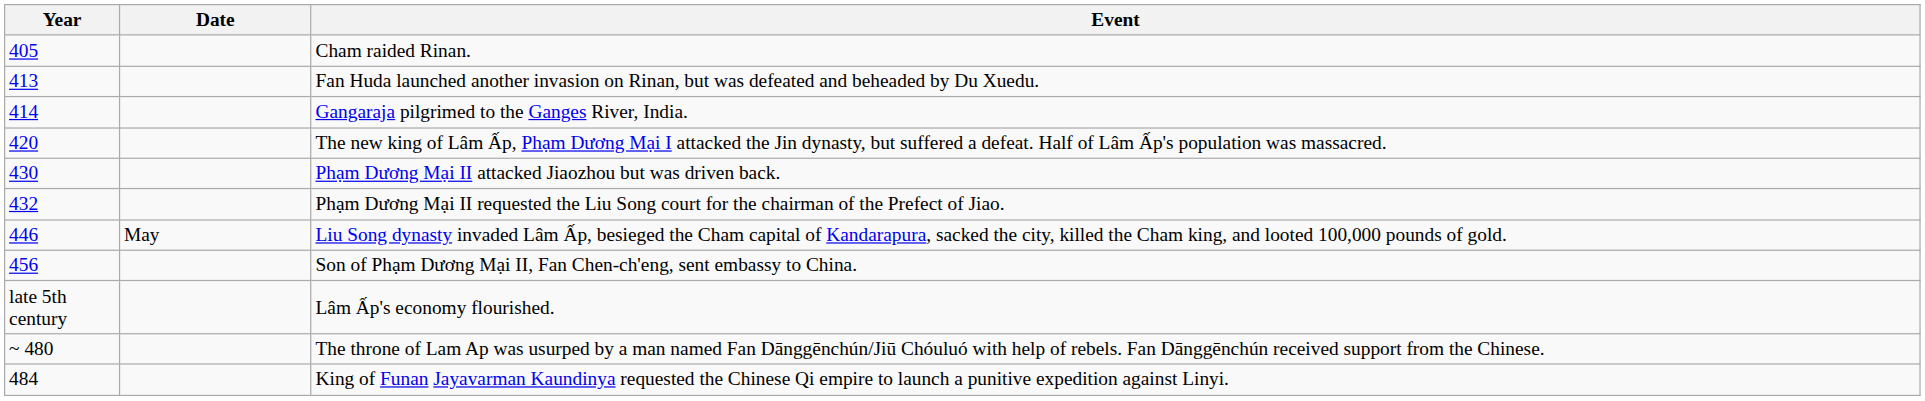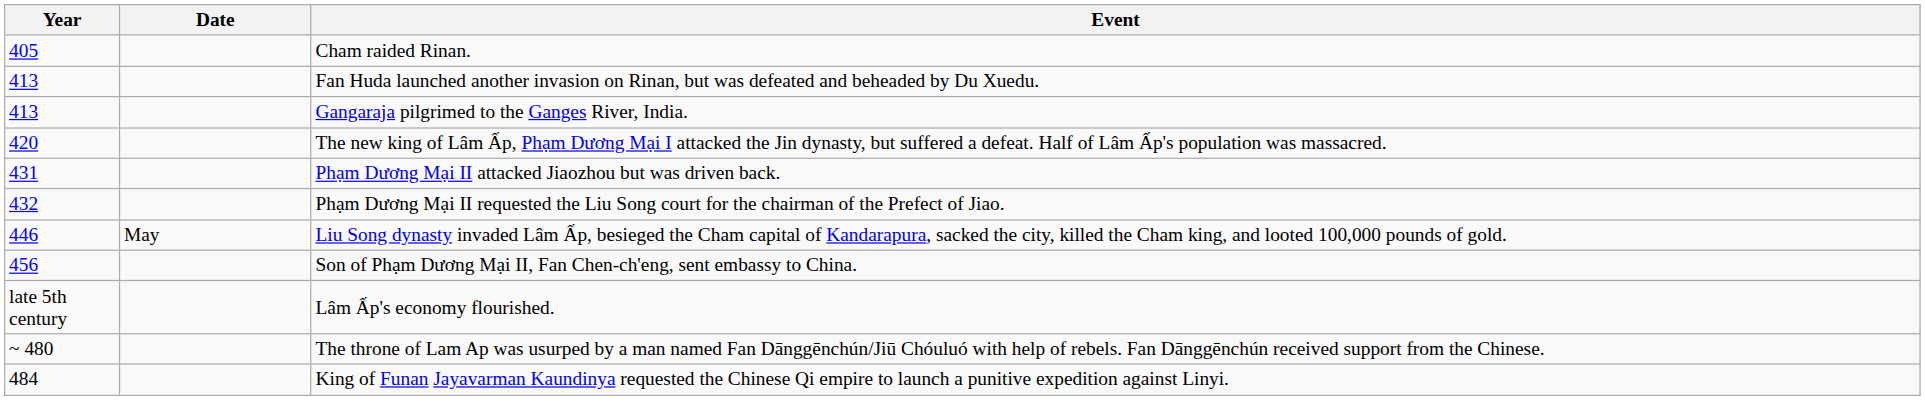 <table class="wikitable" width="100%">
 <tr>
 <th style="width:6%">Year</th>
 <th style="width:10%">Date</th>
 <th>Event</th>
 </tr>
 <tr>
 <td><a href='#'>405</a></td>
 <td></td>
 <td>Cham raided Rinan.</td>
 </tr>
 <tr>
 <td><a href='#'>413</a></td>
 <td></td>
 <td>Fan Huda launched another invasion on Rinan, but was defeated and beheaded by Du Xuedu.</td>
 </tr>
 <tr>
-<td><a href='#'>414</a></td>
+<td><a href='#'>413</a></td>
 <td></td>
 <td><a href='#'>Gangaraja</a> pilgrimed to the <a href='#'>Ganges</a> River, India.</td>
 </tr>
 <tr>
 <td><a href='#'>420</a></td>
 <td></td>
 <td>The new king of Lâm Ấp, <a href='#'>Phạm Dương Mại I</a> attacked the Jin dynasty, but suffered a defeat. Half of Lâm Ấp's population was massacred.</td>
 </tr>
 <tr>
-<td><a href='#'>430</a></td>
+<td><a href='#'>431</a></td>
 <td></td>
 <td><a href='#'>Phạm Dương Mại II</a> attacked Jiaozhou but was driven back.</td>
 </tr>
 <tr>
 <td><a href='#'>432</a></td>
 <td></td>
 <td>Phạm Dương Mại II requested the Liu Song court for the chairman of the Prefect of Jiao.</td>
 </tr>
 <tr>
 <td><a href='#'>446</a></td>
 <td>May</td>
 <td><a href='#'>Liu Song dynasty</a> invaded Lâm Ấp, besieged the Cham capital of <a href='#'>Kandarapura</a>, sacked the city, killed the Cham king, and looted 100,000 pounds of gold.</td>
 </tr>
 <tr>
 <td><a href='#'>456</a></td>
 <td></td>
 <td>Son of Phạm Dương Mại II, Fan Chen-ch'eng, sent embassy to China.</td>
 </tr>
 <tr>
 <td>late 5th century</td>
 <td></td>
 <td>Lâm Ấp's economy flourished.</td>
 </tr>
 <tr>
 <td>~ 480</td>
 <td></td>
 <td>The throne of Lam Ap was usurped by a man named Fan Dānggēnchún/Jiū Chóuluó with help of rebels. Fan Dānggēnchún received support from the Chinese.</td>
 </tr>
 <tr>
 <td>484</td>
 <td></td>
 <td>King of <a href='#'>Funan</a> <a href='#'>Jayavarman Kaundinya</a> requested the Chinese Qi empire to launch a punitive expedition against Linyi.</td>
 </tr>
 </table>
